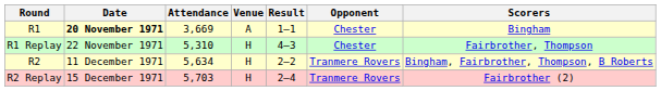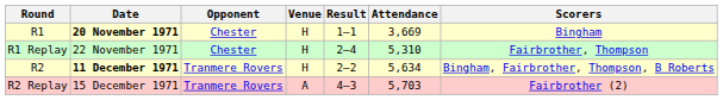 <table class="wikitable" style="font-size:100%; text-align:center">
 <tr>
 <th>Round</th>
 <th>Date</th>
-<th>Attendance</th>
+<th>Opponent</th>
 <th>Venue</th>
 <th>Result</th>
-<th>Opponent</th>
+<th>Attendance</th>
 <th>Scorers</th>
 </tr>
 <tr style="background-color: #FFFFCC;">
 <td>R1</td>
 <td><strong>20 November 1971</strong></td>
+<td><a href='#'>Chester</a></td>
+<td>H</td>
+<td>1–1</td>
 <td>3,669</td>
-<td>A</td>
-<td>1–1</td>
-<td><a href='#'>Chester</a></td>
 <td><a href='#'>Bingham</a></td>
 </tr>
 <tr style="background-color: #CCFFCC;">
 <td>R1 Replay</td>
 <td>22 November 1971</td>
+<td><a href='#'>Chester</a></td>
+<td>H</td>
+<td>2–4</td>
 <td>5,310</td>
-<td>H</td>
-<td>4–3</td>
-<td><a href='#'>Chester</a></td>
 <td><a href='#'>Fairbrother</a>, <a href='#'>Thompson</a></td>
 </tr>
 <tr style="background-color: #FFFFCC;">
 <td>R2</td>
-<td>11 December 1971</td>
-<td>5,634</td>
+<td><strong>11 December 1971</strong></td>
+<td><a href='#'>Tranmere Rovers</a></td>
 <td>H</td>
 <td>2–2</td>
-<td><a href='#'>Tranmere Rovers</a></td>
+<td>5,634</td>
 <td><a href='#'>Bingham</a>, <a href='#'>Fairbrother</a>, <a href='#'>Thompson</a>, <a href='#'>B Roberts</a></td>
 </tr>
 <tr style="background-color: #FFCCCC;">
 <td>R2 Replay</td>
 <td>15 December 1971</td>
+<td><a href='#'>Tranmere Rovers</a></td>
+<td>A</td>
+<td>4–3</td>
 <td>5,703</td>
-<td>H</td>
-<td>2–4</td>
-<td><a href='#'>Tranmere Rovers</a></td>
 <td><a href='#'>Fairbrother</a> (2)</td>
 </tr>
 </table>
